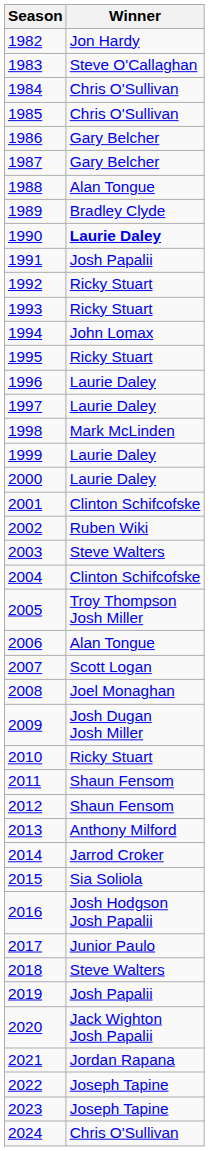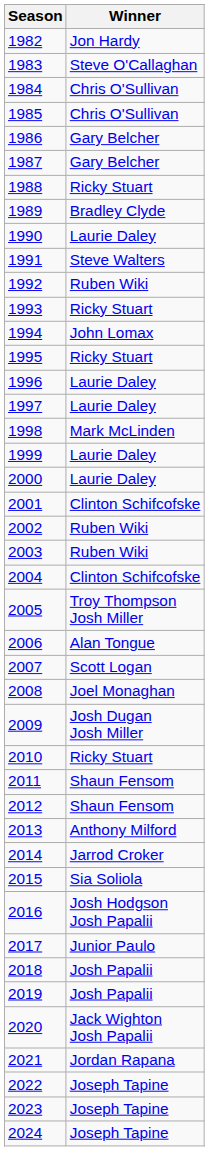 <table class="wikitable">
 <tr>
 <th>Season</th>
 <th>Winner</th>
 </tr>
 <tr>
 <td><a href='#'>1982</a></td>
 <td><a href='#'>Jon Hardy</a></td>
 </tr>
 <tr>
 <td><a href='#'>1983</a></td>
 <td><a href='#'>Steve O'Callaghan</a></td>
 </tr>
 <tr>
 <td><a href='#'>1984</a></td>
 <td><a href='#'>Chris O'Sullivan</a></td>
 </tr>
 <tr>
 <td><a href='#'>1985</a></td>
 <td><a href='#'>Chris O'Sullivan</a></td>
 </tr>
 <tr>
 <td><a href='#'>1986</a></td>
 <td><a href='#'>Gary Belcher</a></td>
 </tr>
 <tr>
 <td><a href='#'>1987</a></td>
 <td><a href='#'>Gary Belcher</a></td>
 </tr>
 <tr>
 <td><a href='#'>1988</a></td>
-<td><a href='#'>Alan Tongue</a></td>
+<td><a href='#'>Ricky Stuart</a></td>
 </tr>
 <tr>
 <td><a href='#'>1989</a></td>
 <td><a href='#'>Bradley Clyde</a></td>
 </tr>
 <tr>
 <td><a href='#'>1990</a></td>
-<td><strong><a href='#'>Laurie Daley</a></strong></td>
+<td><a href='#'>Laurie Daley</a></td>
 </tr>
 <tr>
 <td><a href='#'>1991</a></td>
-<td><a href='#'>Josh Papalii</a></td>
+<td><a href='#'>Steve Walters</a></td>
 </tr>
 <tr>
 <td><a href='#'>1992</a></td>
-<td><a href='#'>Ricky Stuart</a></td>
+<td><a href='#'>Ruben Wiki</a></td>
 </tr>
 <tr>
 <td><a href='#'>1993</a></td>
 <td><a href='#'>Ricky Stuart</a></td>
 </tr>
 <tr>
 <td><a href='#'>1994</a></td>
 <td><a href='#'>John Lomax</a></td>
 </tr>
 <tr>
 <td><a href='#'>1995</a></td>
 <td><a href='#'>Ricky Stuart</a></td>
 </tr>
 <tr>
 <td><a href='#'>1996</a></td>
 <td><a href='#'>Laurie Daley</a></td>
 </tr>
 <tr>
 <td><a href='#'>1997</a></td>
 <td><a href='#'>Laurie Daley</a></td>
 </tr>
 <tr>
 <td><a href='#'>1998</a></td>
 <td><a href='#'>Mark McLinden</a></td>
 </tr>
 <tr>
 <td><a href='#'>1999</a></td>
 <td><a href='#'>Laurie Daley</a></td>
 </tr>
 <tr>
 <td><a href='#'>2000</a></td>
 <td><a href='#'>Laurie Daley</a></td>
 </tr>
 <tr>
 <td><a href='#'>2001</a></td>
 <td><a href='#'>Clinton Schifcofske</a></td>
 </tr>
 <tr>
 <td><a href='#'>2002</a></td>
 <td><a href='#'>Ruben Wiki</a></td>
 </tr>
 <tr>
 <td><a href='#'>2003</a></td>
-<td><a href='#'>Steve Walters</a></td>
+<td><a href='#'>Ruben Wiki</a></td>
 </tr>
 <tr>
 <td><a href='#'>2004</a></td>
 <td><a href='#'>Clinton Schifcofske</a></td>
 </tr>
 <tr>
 <td><a href='#'>2005</a></td>
 <td><a href='#'>Troy Thompson</a> <br> <a href='#'>Josh Miller</a></td>
 </tr>
 <tr>
 <td><a href='#'>2006</a></td>
 <td><a href='#'>Alan Tongue</a></td>
 </tr>
 <tr>
 <td><a href='#'>2007</a></td>
 <td><a href='#'>Scott Logan</a></td>
 </tr>
 <tr>
 <td><a href='#'>2008</a></td>
 <td><a href='#'>Joel Monaghan</a></td>
 </tr>
 <tr>
 <td><a href='#'>2009</a></td>
 <td><a href='#'>Josh Dugan</a> <br> <a href='#'>Josh Miller</a></td>
 </tr>
 <tr>
 <td><a href='#'>2010</a></td>
 <td><a href='#'>Ricky Stuart</a></td>
 </tr>
 <tr>
 <td><a href='#'>2011</a></td>
 <td><a href='#'>Shaun Fensom</a></td>
 </tr>
 <tr>
 <td><a href='#'>2012</a></td>
 <td><a href='#'>Shaun Fensom</a></td>
 </tr>
 <tr>
 <td><a href='#'>2013</a></td>
 <td><a href='#'>Anthony Milford</a></td>
 </tr>
 <tr>
 <td><a href='#'>2014</a></td>
 <td><a href='#'>Jarrod Croker</a></td>
 </tr>
 <tr>
 <td><a href='#'>2015</a></td>
 <td><a href='#'>Sia Soliola</a></td>
 </tr>
 <tr>
 <td><a href='#'>2016</a></td>
 <td><a href='#'>Josh Hodgson</a> <br> <a href='#'>Josh Papalii</a></td>
 </tr>
 <tr>
 <td><a href='#'>2017</a></td>
 <td><a href='#'>Junior Paulo</a></td>
 </tr>
 <tr>
 <td><a href='#'>2018</a></td>
-<td><a href='#'>Steve Walters</a></td>
+<td><a href='#'>Josh Papalii</a></td>
 </tr>
 <tr>
 <td><a href='#'>2019</a></td>
 <td><a href='#'>Josh Papalii</a></td>
 </tr>
 <tr>
 <td><a href='#'>2020</a></td>
 <td><a href='#'>Jack Wighton</a> <br> <a href='#'>Josh Papalii</a></td>
 </tr>
 <tr>
 <td><a href='#'>2021</a></td>
 <td><a href='#'>Jordan Rapana</a></td>
 </tr>
 <tr>
 <td><a href='#'>2022</a></td>
 <td><a href='#'>Joseph Tapine</a></td>
 </tr>
 <tr>
 <td><a href='#'>2023</a></td>
 <td><a href='#'>Joseph Tapine</a></td>
 </tr>
 <tr>
 <td><a href='#'>2024</a></td>
-<td><a href='#'>Chris O'Sullivan</a></td>
+<td><a href='#'>Joseph Tapine</a></td>
 </tr>
 </table>
